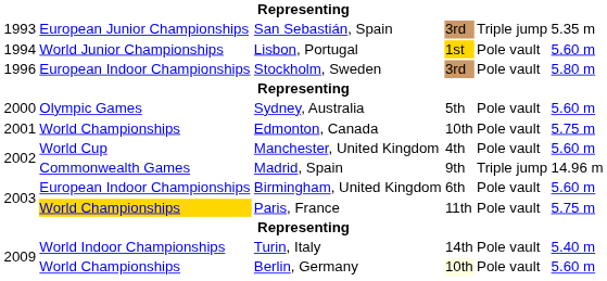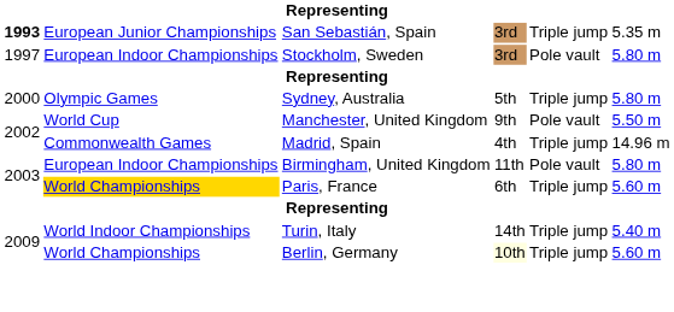 <table>
 <tr>
 <th colspan="6">Representing </th>
 </tr>
 <tr>
-<td>1993</td>
+<td><strong>1993</strong></td>
 <td><a href='#'>European Junior Championships</a></td>
 <td><a href='#'>San Sebastián</a>, Spain</td>
 <td bgcolor="CC9966">3rd</td>
 <td>Triple jump</td>
 <td>5.35 m</td>
 </tr>
 <tr>
-<td>1994</td>
-<td><a href='#'>World Junior Championships</a></td>
-<td><a href='#'>Lisbon</a>, Portugal</td>
-<td bgcolor="gold">1st</td>
-<td>Pole vault</td>
-<td><a href='#'>5.60 m</a></td>
-</tr>
-<tr>
-<td>1996</td>
+<td>1997</td>
 <td><a href='#'>European Indoor Championships</a></td>
 <td><a href='#'>Stockholm</a>, Sweden</td>
 <td bgcolor="CC9966">3rd</td>
 <td>Pole vault</td>
 <td><a href='#'>5.80 m</a></td>
 </tr>
 <tr>
 <th colspan="6">Representing </th>
 </tr>
 <tr>
 <td>2000</td>
 <td><a href='#'>Olympic Games</a></td>
 <td><a href='#'>Sydney</a>, Australia</td>
 <td>5th</td>
-<td>Pole vault</td>
-<td><a href='#'>5.60 m</a></td>
-</tr>
-<tr>
-<td>2001</td>
-<td><a href='#'>World Championships</a></td>
-<td><a href='#'>Edmonton</a>, Canada</td>
-<td>10th</td>
-<td>Pole vault</td>
-<td><a href='#'>5.75 m</a></td>
+<td>Triple jump</td>
+<td><a href='#'>5.80 m</a></td>
 </tr>
 <tr>
 <td rowspan=2>2002</td>
 <td><a href='#'>World Cup</a></td>
 <td><a href='#'>Manchester</a>, United Kingdom</td>
-<td>4th</td>
+<td>9th</td>
 <td>Pole vault</td>
-<td><a href='#'>5.60 m</a></td>
+<td><a href='#'>5.50 m</a></td>
 </tr>
 <tr>
 <td><a href='#'>Commonwealth Games</a></td>
 <td><a href='#'>Madrid</a>, Spain</td>
-<td>9th</td>
+<td>4th</td>
 <td>Triple jump</td>
 <td>14.96 m</td>
 </tr>
 <tr>
 <td rowspan=2>2003</td>
 <td><a href='#'>European Indoor Championships</a></td>
 <td><a href='#'>Birmingham</a>, United Kingdom</td>
-<td>6th</td>
+<td>11th</td>
 <td>Pole vault</td>
-<td><a href='#'>5.60 m</a></td>
+<td><a href='#'>5.80 m</a></td>
 </tr>
 <tr>
 <td style="background: gold;"><a href='#'>World Championships</a></td>
 <td><a href='#'>Paris</a>, France</td>
-<td>11th</td>
-<td>Pole vault</td>
-<td><a href='#'>5.75 m</a></td>
+<td>6th</td>
+<td>Triple jump</td>
+<td><a href='#'>5.60 m</a></td>
 </tr>
 <tr>
 <th colspan="6">Representing </th>
 </tr>
 <tr>
 <td rowspan=2>2009</td>
 <td><a href='#'>World Indoor Championships</a></td>
 <td><a href='#'>Turin</a>, Italy</td>
 <td>14th</td>
-<td>Pole vault</td>
+<td>Triple jump</td>
 <td><a href='#'>5.40 m</a></td>
 </tr>
 <tr>
 <td><a href='#'>World Championships</a></td>
 <td><a href='#'>Berlin</a>, Germany</td>
 <td style="background: lightyellow;">10th</td>
-<td>Pole vault</td>
+<td>Triple jump</td>
 <td><a href='#'>5.60 m</a></td>
 </tr>
 </table>
